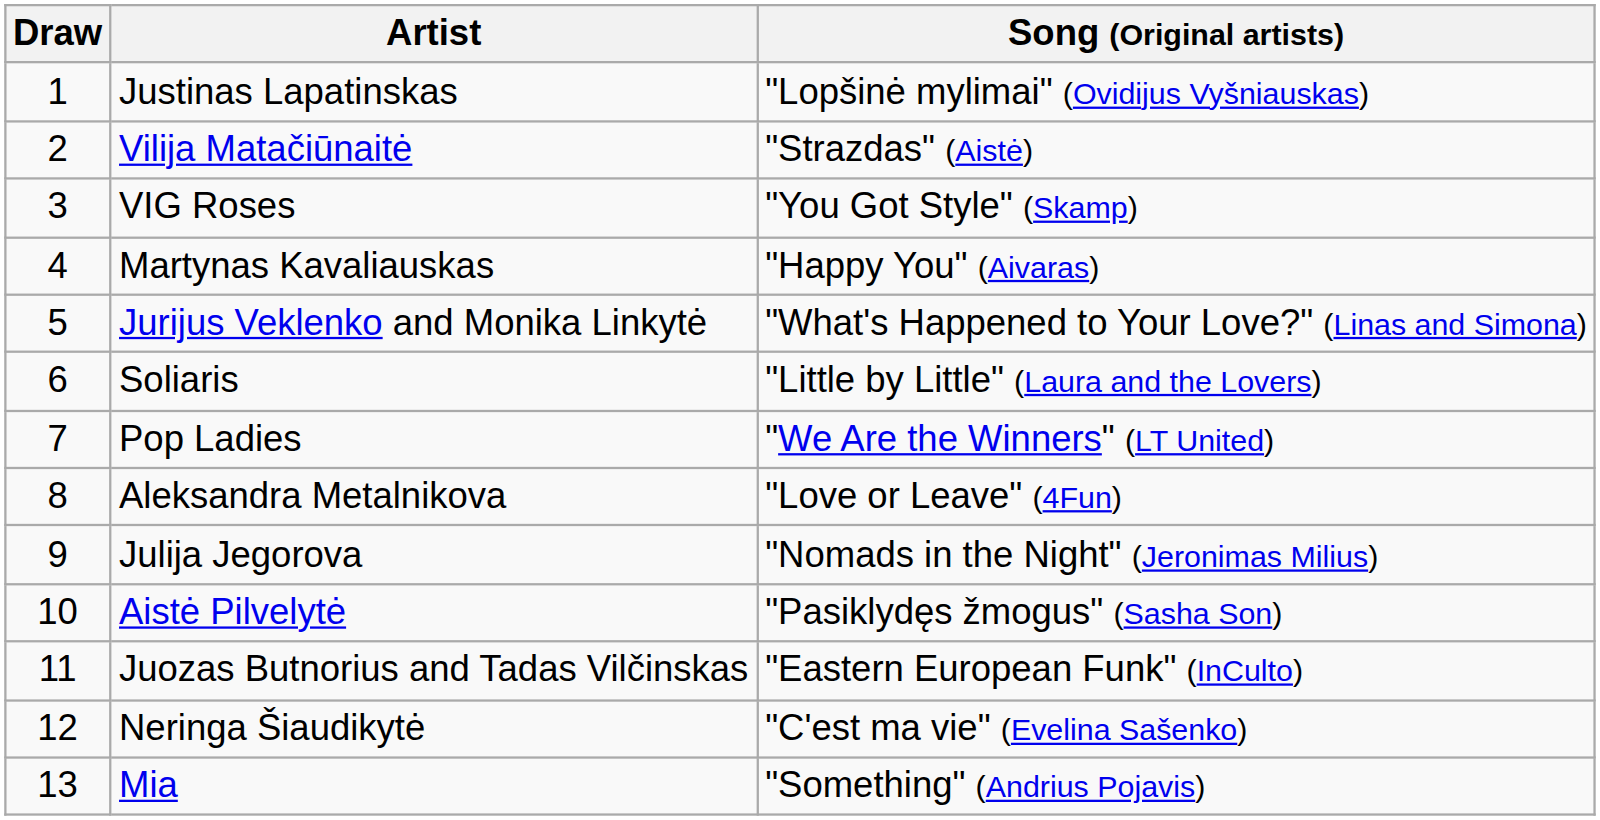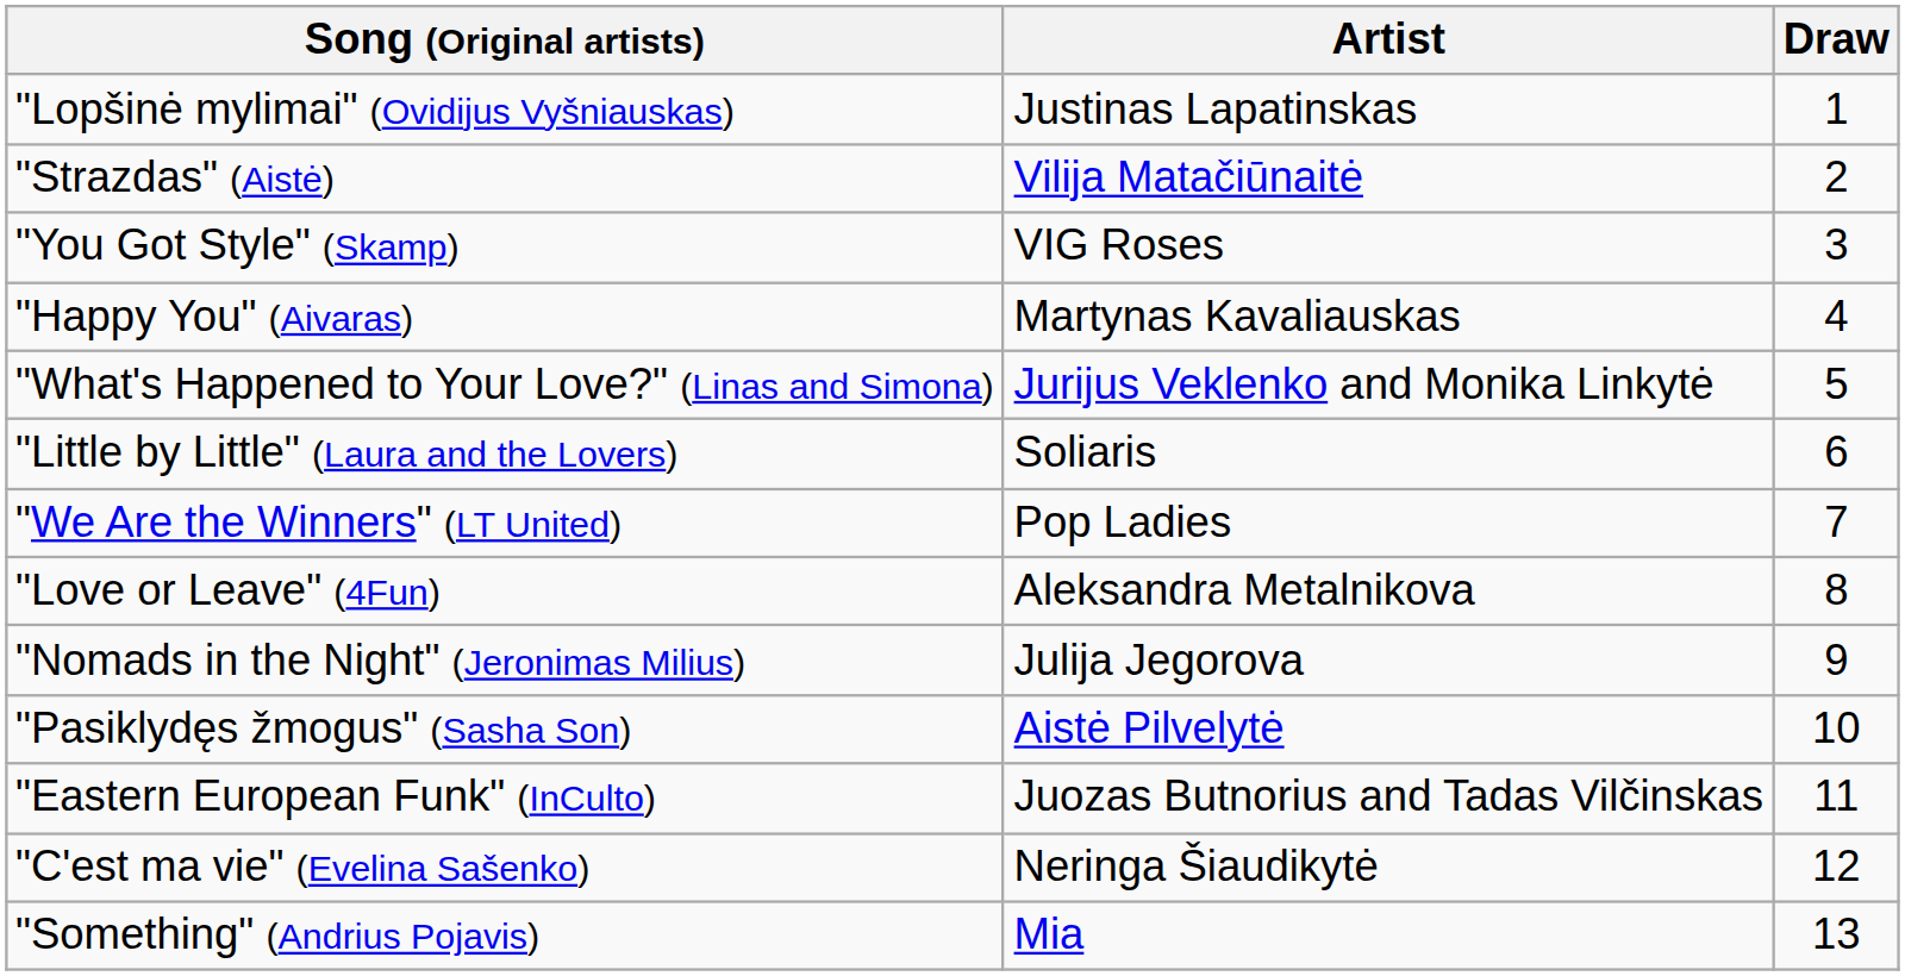 <table class="sortable wikitable" style="margin: 1em auto 1em auto; text-align:center;">
 <tr>
+<th>Song <small>(Original artists)</small></th>
+<th>Artist</th>
 <th>Draw</th>
-<th>Artist</th>
-<th>Song <small>(Original artists)</small></th>
 </tr>
 <tr>
+<td align="left">"Lopšinė mylimai" <small>(<a href='#'>Ovidijus Vyšniauskas</a>)</small></td>
+<td align="left">Justinas Lapatinskas</td>
 <td>1</td>
-<td align="left">Justinas Lapatinskas</td>
-<td align="left">"Lopšinė mylimai" <small>(<a href='#'>Ovidijus Vyšniauskas</a>)</small></td>
 </tr>
 <tr>
+<td align="left">"Strazdas" <small>(<a href='#'>Aistė</a>)</small></td>
+<td align="left"><a href='#'>Vilija Matačiūnaitė</a></td>
 <td>2</td>
-<td align="left"><a href='#'>Vilija Matačiūnaitė</a></td>
-<td align="left">"Strazdas" <small>(<a href='#'>Aistė</a>)</small></td>
 </tr>
 <tr>
+<td align="left">"You Got Style" <small>(<a href='#'>Skamp</a>)</small></td>
+<td align="left">VIG Roses</td>
 <td>3</td>
-<td align="left">VIG Roses</td>
-<td align="left">"You Got Style" <small>(<a href='#'>Skamp</a>)</small></td>
 </tr>
 <tr>
+<td align="left">"Happy You" <small>(<a href='#'>Aivaras</a>)</small></td>
+<td align="left">Martynas Kavaliauskas</td>
 <td>4</td>
-<td align="left">Martynas Kavaliauskas</td>
-<td align="left">"Happy You" <small>(<a href='#'>Aivaras</a>)</small></td>
 </tr>
 <tr>
+<td align="left">"What's Happened to Your Love?" <small>(<a href='#'>Linas and Simona</a>)</small></td>
+<td align="left"><a href='#'>Jurijus Veklenko</a> and Monika Linkytė</td>
 <td>5</td>
-<td align="left"><a href='#'>Jurijus Veklenko</a> and Monika Linkytė</td>
-<td align="left">"What's Happened to Your Love?" <small>(<a href='#'>Linas and Simona</a>)</small></td>
 </tr>
 <tr>
+<td align="left">"Little by Little" <small>(<a href='#'>Laura and the Lovers</a>)</small></td>
+<td align="left">Soliaris</td>
 <td>6</td>
-<td align="left">Soliaris</td>
-<td align="left">"Little by Little" <small>(<a href='#'>Laura and the Lovers</a>)</small></td>
 </tr>
 <tr>
+<td align="left">"<a href='#'>We Are the Winners</a>" <small>(<a href='#'>LT United</a>)</small></td>
+<td align="left">Pop Ladies</td>
 <td>7</td>
-<td align="left">Pop Ladies</td>
-<td align="left">"<a href='#'>We Are the Winners</a>" <small>(<a href='#'>LT United</a>)</small></td>
 </tr>
 <tr>
+<td align="left">"Love or Leave" <small>(<a href='#'>4Fun</a>)</small></td>
+<td align="left">Aleksandra Metalnikova</td>
 <td>8</td>
-<td align="left">Aleksandra Metalnikova</td>
-<td align="left">"Love or Leave" <small>(<a href='#'>4Fun</a>)</small></td>
 </tr>
 <tr>
+<td align="left">"Nomads in the Night" <small>(<a href='#'>Jeronimas Milius</a>)</small></td>
+<td align="left">Julija Jegorova</td>
 <td>9</td>
-<td align="left">Julija Jegorova</td>
-<td align="left">"Nomads in the Night" <small>(<a href='#'>Jeronimas Milius</a>)</small></td>
 </tr>
 <tr>
+<td align="left">"Pasiklydęs žmogus" <small>(<a href='#'>Sasha Son</a>)</small></td>
+<td align="left"><a href='#'>Aistė Pilvelytė</a></td>
 <td>10</td>
-<td align="left"><a href='#'>Aistė Pilvelytė</a></td>
-<td align="left">"Pasiklydęs žmogus" <small>(<a href='#'>Sasha Son</a>)</small></td>
 </tr>
 <tr>
+<td align="left">"Eastern European Funk" <small>(<a href='#'>InCulto</a>)</small></td>
+<td align="left">Juozas Butnorius and Tadas Vilčinskas</td>
 <td>11</td>
-<td align="left">Juozas Butnorius and Tadas Vilčinskas</td>
-<td align="left">"Eastern European Funk" <small>(<a href='#'>InCulto</a>)</small></td>
 </tr>
 <tr>
+<td align="left">"C'est ma vie" <small>(<a href='#'>Evelina Sašenko</a>)</small></td>
+<td align="left">Neringa Šiaudikytė</td>
 <td>12</td>
-<td align="left">Neringa Šiaudikytė</td>
-<td align="left">"C'est ma vie" <small>(<a href='#'>Evelina Sašenko</a>)</small></td>
 </tr>
 <tr>
+<td align="left">"Something" <small>(<a href='#'>Andrius Pojavis</a>)</small></td>
+<td align="left"><a href='#'>Mia</a></td>
 <td>13</td>
-<td align="left"><a href='#'>Mia</a></td>
-<td align="left">"Something" <small>(<a href='#'>Andrius Pojavis</a>)</small></td>
 </tr>
 </table>
